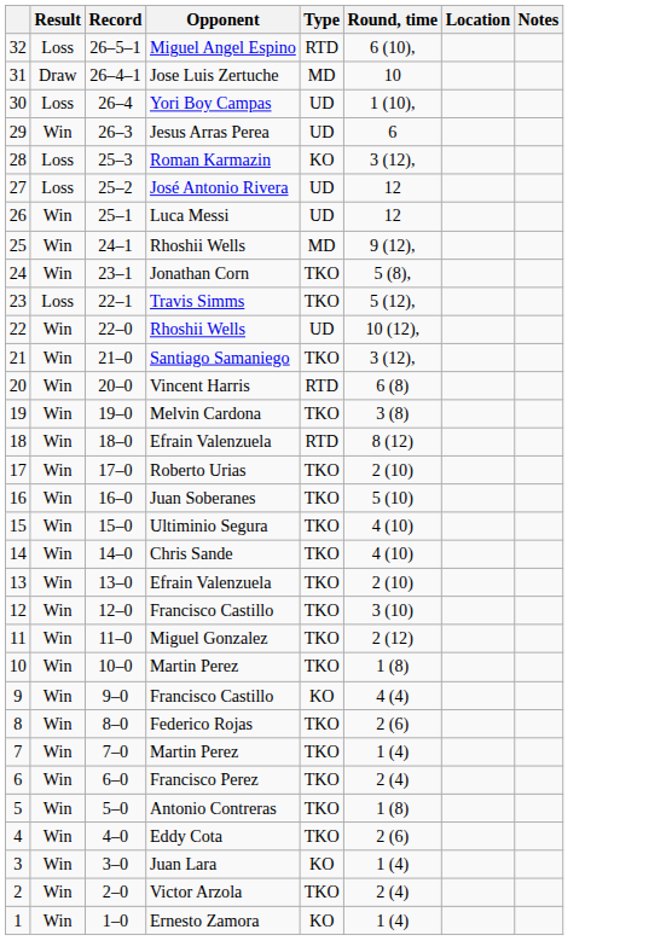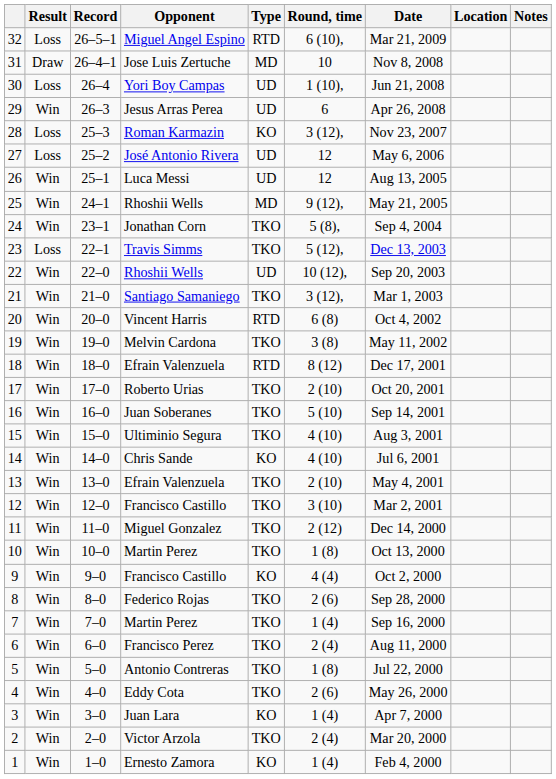 <table class="wikitable" style="text-align:center; font-size:95%">
 <tr>
 <th></th>
 <th>Result</th>
 <th>Record</th>
 <th>Opponent</th>
 <th>Type</th>
 <th>Round, time</th>
+<th>Date</th>
 <th>Location</th>
 <th>Notes</th>
 </tr>
 <tr>
 <td>32</td>
 <td>Loss</td>
 <td>26–5–1</td>
 <td style="text-align:left;"> <a href='#'>Miguel Angel Espino</a></td>
 <td>RTD</td>
 <td>6 (10), </td>
+<td>Mar 21, 2009</td>
 <td style="text-align:left;"> </td>
 <td style="text-align:left;"></td>
 </tr>
 <tr>
 <td>31</td>
 <td>Draw</td>
 <td>26–4–1</td>
 <td style="text-align:left;"> Jose Luis Zertuche</td>
 <td>MD</td>
 <td>10</td>
+<td>Nov 8, 2008</td>
 <td style="text-align:left;"> </td>
 <td style="text-align:left;"></td>
 </tr>
 <tr>
 <td>30</td>
 <td>Loss</td>
 <td>26–4</td>
 <td style="text-align:left;"> <a href='#'>Yori Boy Campas</a></td>
 <td>UD</td>
 <td>1 (10), </td>
+<td>Jun 21, 2008</td>
 <td style="text-align:left;"> </td>
 <td style="text-align:left;"></td>
 </tr>
 <tr>
 <td>29</td>
 <td>Win</td>
 <td>26–3</td>
 <td style="text-align:left;"> Jesus Arras Perea</td>
 <td>UD</td>
 <td>6</td>
+<td>Apr 26, 2008</td>
 <td style="text-align:left;"> </td>
 <td style="text-align:left;"></td>
 </tr>
 <tr>
 <td>28</td>
 <td>Loss</td>
 <td>25–3</td>
 <td style="text-align:left;"> <a href='#'>Roman Karmazin</a></td>
 <td>KO</td>
 <td>3 (12), </td>
+<td>Nov 23, 2007</td>
 <td style="text-align:left;"> </td>
 <td style="text-align:left;"></td>
 </tr>
 <tr>
 <td>27</td>
 <td>Loss</td>
 <td>25–2</td>
 <td style="text-align:left;"> <a href='#'>José Antonio Rivera</a></td>
 <td>UD</td>
 <td>12</td>
+<td>May 6, 2006</td>
 <td style="text-align:left;"> </td>
 <td style="text-align:left;"></td>
 </tr>
 <tr>
 <td>26</td>
 <td>Win</td>
 <td>25–1</td>
 <td style="text-align:left;"> Luca Messi</td>
 <td>UD</td>
 <td>12</td>
+<td>Aug 13, 2005</td>
 <td style="text-align:left;"> </td>
 <td style="text-align:left;"></td>
 </tr>
 <tr>
 <td>25</td>
 <td>Win</td>
 <td>24–1</td>
 <td style="text-align:left;"> Rhoshii Wells</td>
 <td>MD</td>
 <td>9 (12), </td>
+<td>May 21, 2005</td>
 <td style="text-align:left;"> </td>
 <td style="text-align:left;"></td>
 </tr>
 <tr>
 <td>24</td>
 <td>Win</td>
 <td>23–1</td>
 <td style="text-align:left;"> Jonathan Corn</td>
 <td>TKO</td>
 <td>5 (8), </td>
+<td>Sep 4, 2004</td>
 <td style="text-align:left;"> </td>
 <td style="text-align:left;"></td>
 </tr>
 <tr>
 <td>23</td>
 <td>Loss</td>
 <td>22–1</td>
 <td style="text-align:left;"> <a href='#'>Travis Simms</a></td>
 <td>TKO</td>
 <td>5 (12), </td>
+<td><a href='#'>Dec 13, 2003</a></td>
 <td style="text-align:left;"> </td>
 <td style="text-align:left;"></td>
 </tr>
 <tr>
 <td>22</td>
 <td>Win</td>
 <td>22–0</td>
 <td style="text-align:left;"> <a href='#'>Rhoshii Wells</a></td>
 <td>UD</td>
 <td>10 (12), </td>
+<td>Sep 20, 2003</td>
 <td style="text-align:left;"> </td>
 <td style="text-align:left;"></td>
 </tr>
 <tr>
 <td>21</td>
 <td>Win</td>
 <td>21–0</td>
 <td style="text-align:left;"> <a href='#'>Santiago Samaniego</a></td>
 <td>TKO</td>
 <td>3 (12), </td>
+<td>Mar 1, 2003</td>
 <td style="text-align:left;"> </td>
 <td style="text-align:left;"></td>
 </tr>
 <tr>
 <td>20</td>
 <td>Win</td>
 <td>20–0</td>
 <td style="text-align:left;"> Vincent Harris</td>
 <td>RTD</td>
 <td>6 (8)</td>
+<td>Oct 4, 2002</td>
 <td style="text-align:left;"> </td>
 <td style="text-align:left;"></td>
 </tr>
 <tr>
 <td>19</td>
 <td>Win</td>
 <td>19–0</td>
 <td style="text-align:left;"> Melvin Cardona</td>
 <td>TKO</td>
 <td>3 (8)</td>
+<td>May 11, 2002</td>
 <td style="text-align:left;"> </td>
 <td style="text-align:left;"></td>
 </tr>
 <tr>
 <td>18</td>
 <td>Win</td>
 <td>18–0</td>
 <td style="text-align:left;"> Efrain Valenzuela</td>
 <td>RTD</td>
 <td>8 (12)</td>
+<td>Dec 17, 2001</td>
 <td style="text-align:left;"> </td>
 <td style="text-align:left;"></td>
 </tr>
 <tr>
 <td>17</td>
 <td>Win</td>
 <td>17–0</td>
 <td style="text-align:left;"> Roberto Urias</td>
 <td>TKO</td>
 <td>2 (10)</td>
+<td>Oct 20, 2001</td>
 <td style="text-align:left;"> </td>
 <td style="text-align:left;"></td>
 </tr>
 <tr>
 <td>16</td>
 <td>Win</td>
 <td>16–0</td>
 <td style="text-align:left;"> Juan Soberanes</td>
 <td>TKO</td>
 <td>5 (10)</td>
+<td>Sep 14, 2001</td>
 <td style="text-align:left;"> </td>
 <td style="text-align:left;"></td>
 </tr>
 <tr>
 <td>15</td>
 <td>Win</td>
 <td>15–0</td>
 <td style="text-align:left;"> Ultiminio Segura</td>
 <td>TKO</td>
 <td>4 (10)</td>
+<td>Aug 3, 2001</td>
 <td style="text-align:left;"> </td>
 <td style="text-align:left;"></td>
 </tr>
 <tr>
 <td>14</td>
 <td>Win</td>
 <td>14–0</td>
 <td style="text-align:left;"> Chris Sande</td>
-<td>TKO</td>
+<td>KO</td>
 <td>4 (10)</td>
+<td>Jul 6, 2001</td>
 <td style="text-align:left;"> </td>
 <td style="text-align:left;"></td>
 </tr>
 <tr>
 <td>13</td>
 <td>Win</td>
 <td>13–0</td>
 <td style="text-align:left;"> Efrain Valenzuela</td>
 <td>TKO</td>
 <td>2 (10)</td>
+<td>May 4, 2001</td>
 <td style="text-align:left;"> </td>
 <td style="text-align:left;"></td>
 </tr>
 <tr>
 <td>12</td>
 <td>Win</td>
 <td>12–0</td>
 <td style="text-align:left;"> Francisco Castillo</td>
 <td>TKO</td>
 <td>3 (10)</td>
+<td>Mar 2, 2001</td>
 <td style="text-align:left;"> </td>
 <td style="text-align:left;"></td>
 </tr>
 <tr>
 <td>11</td>
 <td>Win</td>
 <td>11–0</td>
 <td style="text-align:left;"> Miguel Gonzalez</td>
 <td>TKO</td>
 <td>2 (12)</td>
+<td>Dec 14, 2000</td>
 <td style="text-align:left;"> </td>
 <td style="text-align:left;"></td>
 </tr>
 <tr>
 <td>10</td>
 <td>Win</td>
 <td>10–0</td>
 <td style="text-align:left;"> Martin Perez</td>
 <td>TKO</td>
 <td>1 (8)</td>
+<td>Oct 13, 2000</td>
 <td style="text-align:left;"> </td>
 <td style="text-align:left;"></td>
 </tr>
 <tr>
 <td>9</td>
 <td>Win</td>
 <td>9–0</td>
 <td style="text-align:left;"> Francisco Castillo</td>
 <td>KO</td>
 <td>4 (4)</td>
+<td>Oct 2, 2000</td>
 <td style="text-align:left;"> </td>
 <td style="text-align:left;"></td>
 </tr>
 <tr>
 <td>8</td>
 <td>Win</td>
 <td>8–0</td>
 <td style="text-align:left;"> Federico Rojas</td>
 <td>TKO</td>
 <td>2 (6)</td>
+<td>Sep 28, 2000</td>
 <td style="text-align:left;"> </td>
 <td style="text-align:left;"></td>
 </tr>
 <tr>
 <td>7</td>
 <td>Win</td>
 <td>7–0</td>
 <td style="text-align:left;"> Martin Perez</td>
 <td>TKO</td>
 <td>1 (4)</td>
+<td>Sep 16, 2000</td>
 <td style="text-align:left;"> </td>
 <td style="text-align:left;"></td>
 </tr>
 <tr>
 <td>6</td>
 <td>Win</td>
 <td>6–0</td>
 <td style="text-align:left;"> Francisco Perez</td>
 <td>TKO</td>
 <td>2 (4)</td>
+<td>Aug 11, 2000</td>
 <td style="text-align:left;"> </td>
 <td style="text-align:left;"></td>
 </tr>
 <tr>
 <td>5</td>
 <td>Win</td>
 <td>5–0</td>
 <td style="text-align:left;"> Antonio Contreras</td>
 <td>TKO</td>
 <td>1 (8)</td>
+<td>Jul 22, 2000</td>
 <td style="text-align:left;"> </td>
 <td style="text-align:left;"></td>
 </tr>
 <tr>
 <td>4</td>
 <td>Win</td>
 <td>4–0</td>
 <td style="text-align:left;"> Eddy Cota</td>
 <td>TKO</td>
 <td>2 (6)</td>
+<td>May 26, 2000</td>
 <td style="text-align:left;"> </td>
 <td style="text-align:left;"></td>
 </tr>
 <tr>
 <td>3</td>
 <td>Win</td>
 <td>3–0</td>
 <td style="text-align:left;"> Juan Lara</td>
 <td>KO</td>
 <td>1 (4)</td>
+<td>Apr 7, 2000</td>
 <td style="text-align:left;"> </td>
 <td style="text-align:left;"></td>
 </tr>
 <tr>
 <td>2</td>
 <td>Win</td>
 <td>2–0</td>
 <td style="text-align:left;"> Victor Arzola</td>
 <td>TKO</td>
 <td>2 (4)</td>
+<td>Mar 20, 2000</td>
 <td style="text-align:left;"> </td>
 <td style="text-align:left;"></td>
 </tr>
 <tr>
 <td>1</td>
 <td>Win</td>
 <td>1–0</td>
 <td style="text-align:left;"> Ernesto Zamora</td>
 <td>KO</td>
 <td>1 (4)</td>
+<td>Feb 4, 2000</td>
 <td style="text-align:left;"> </td>
 <td style="text-align:left;"></td>
 </tr>
 </table>
